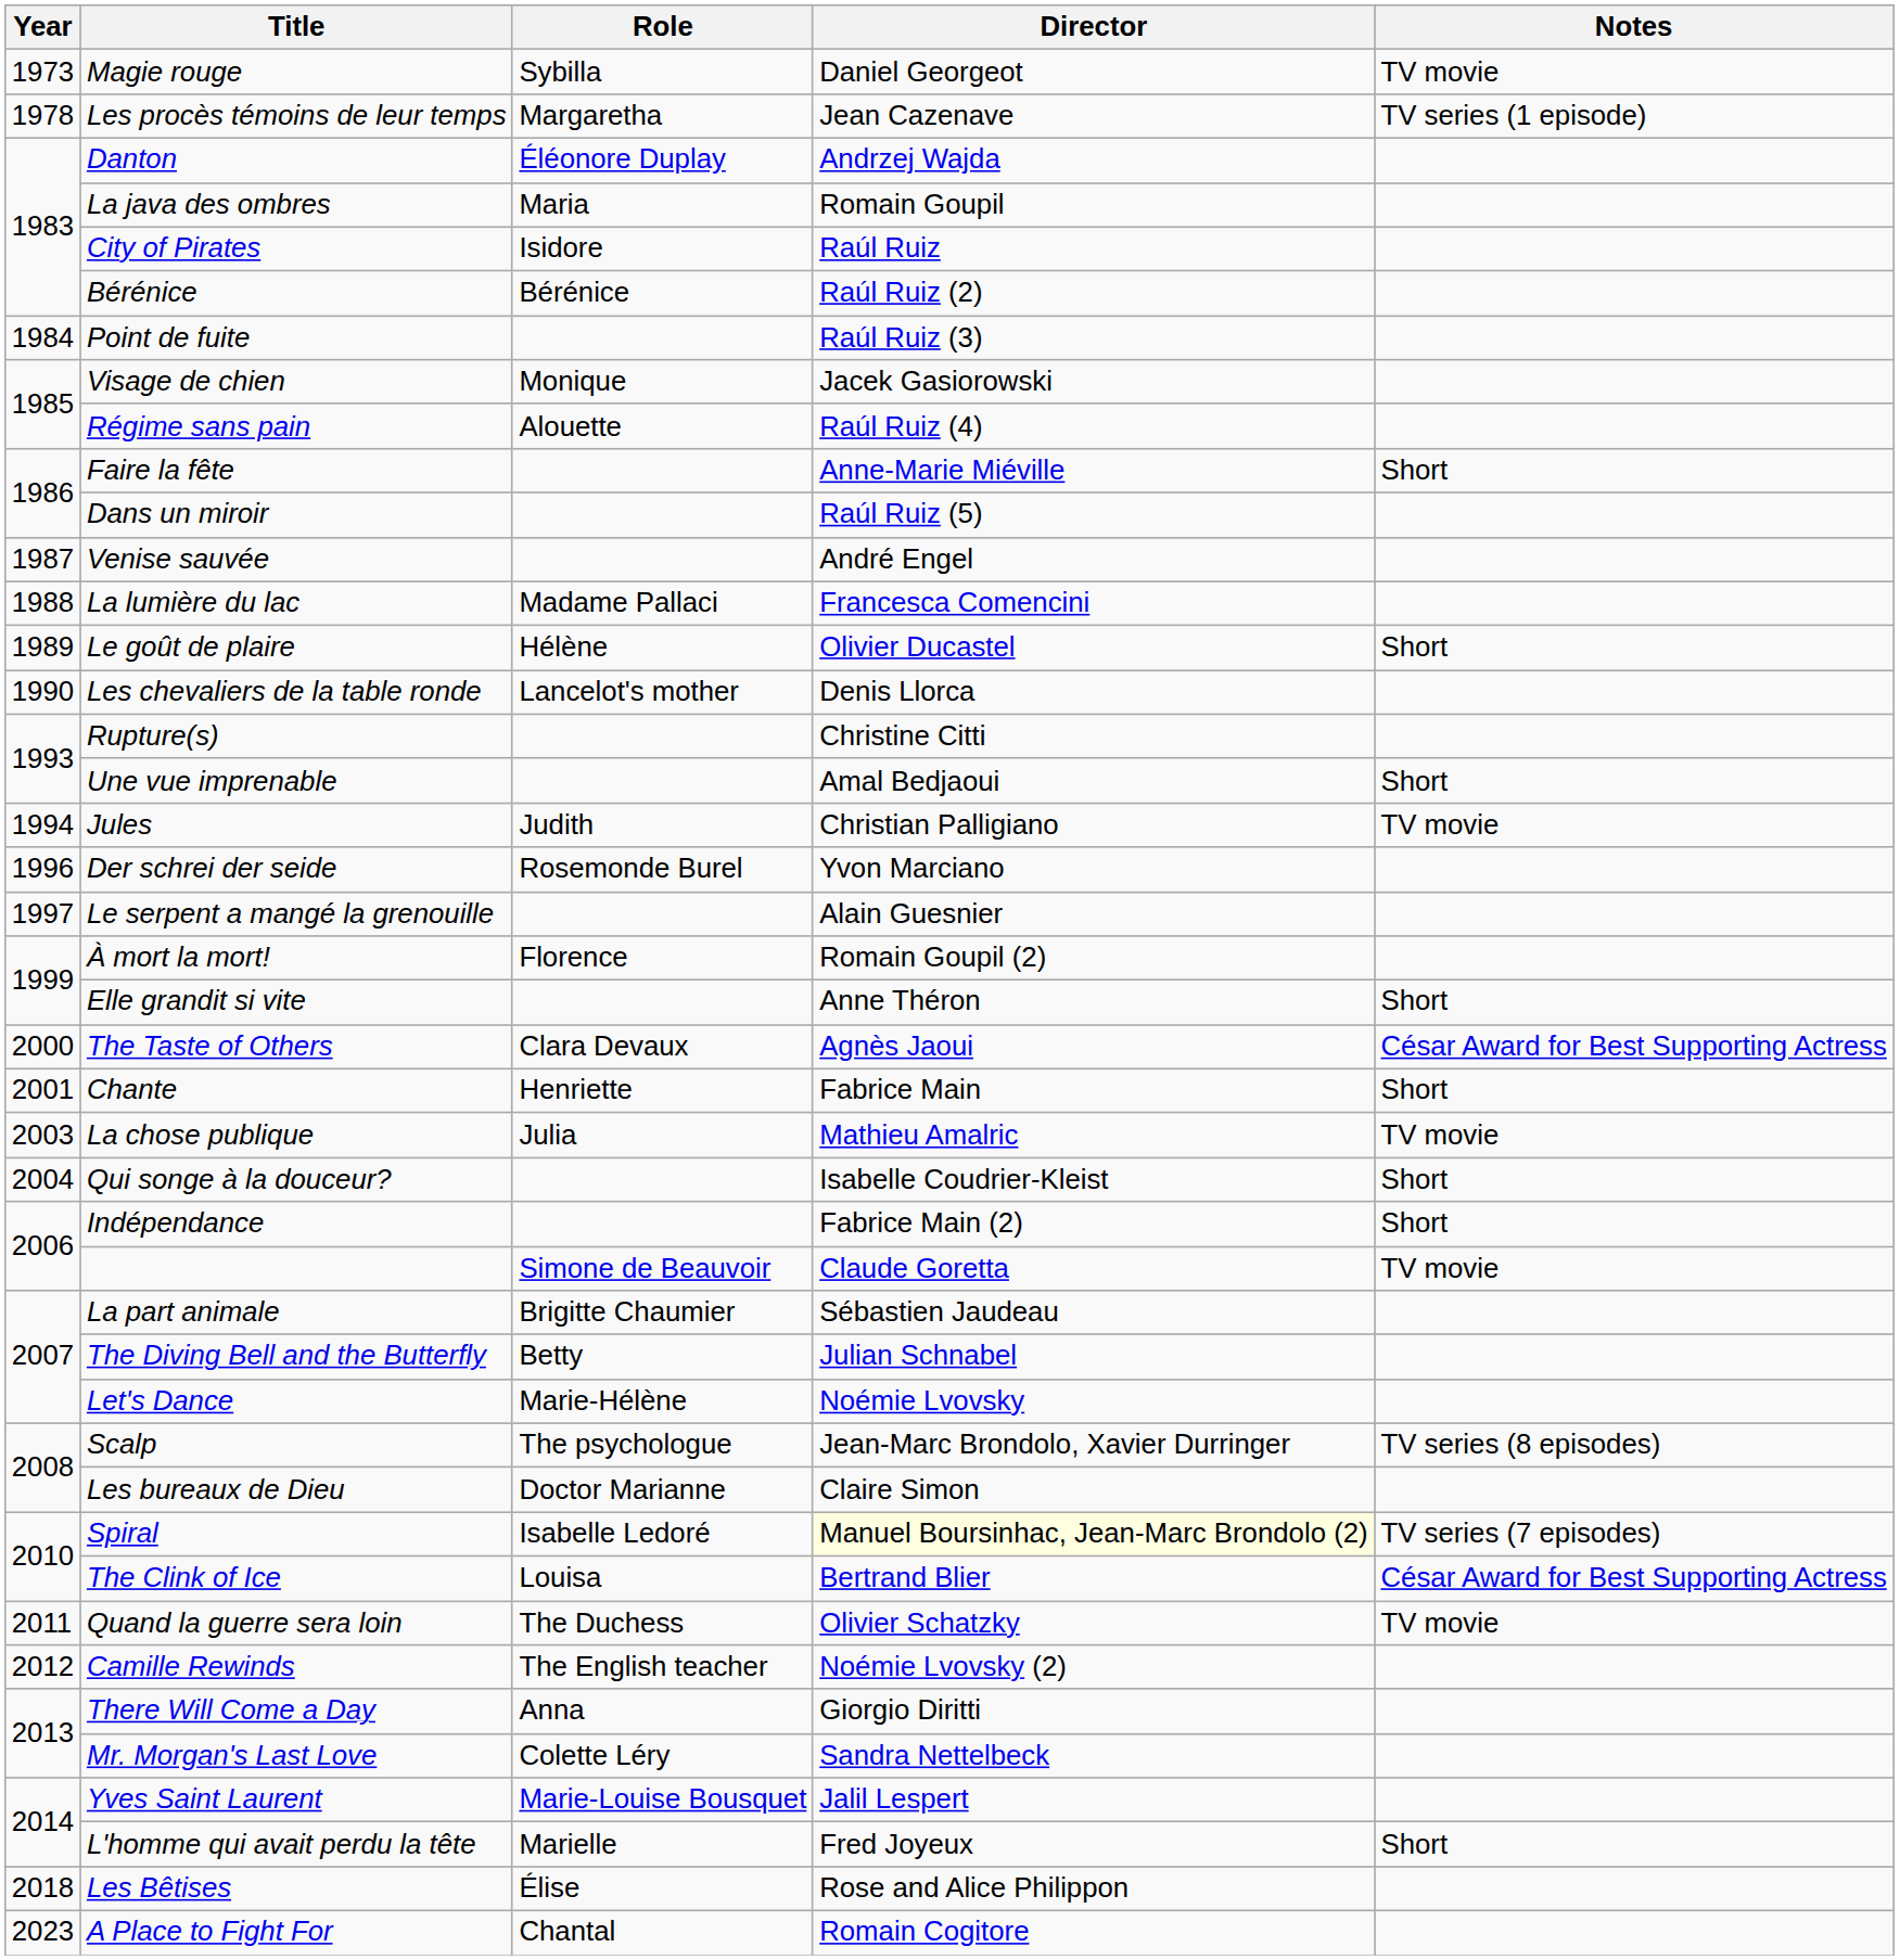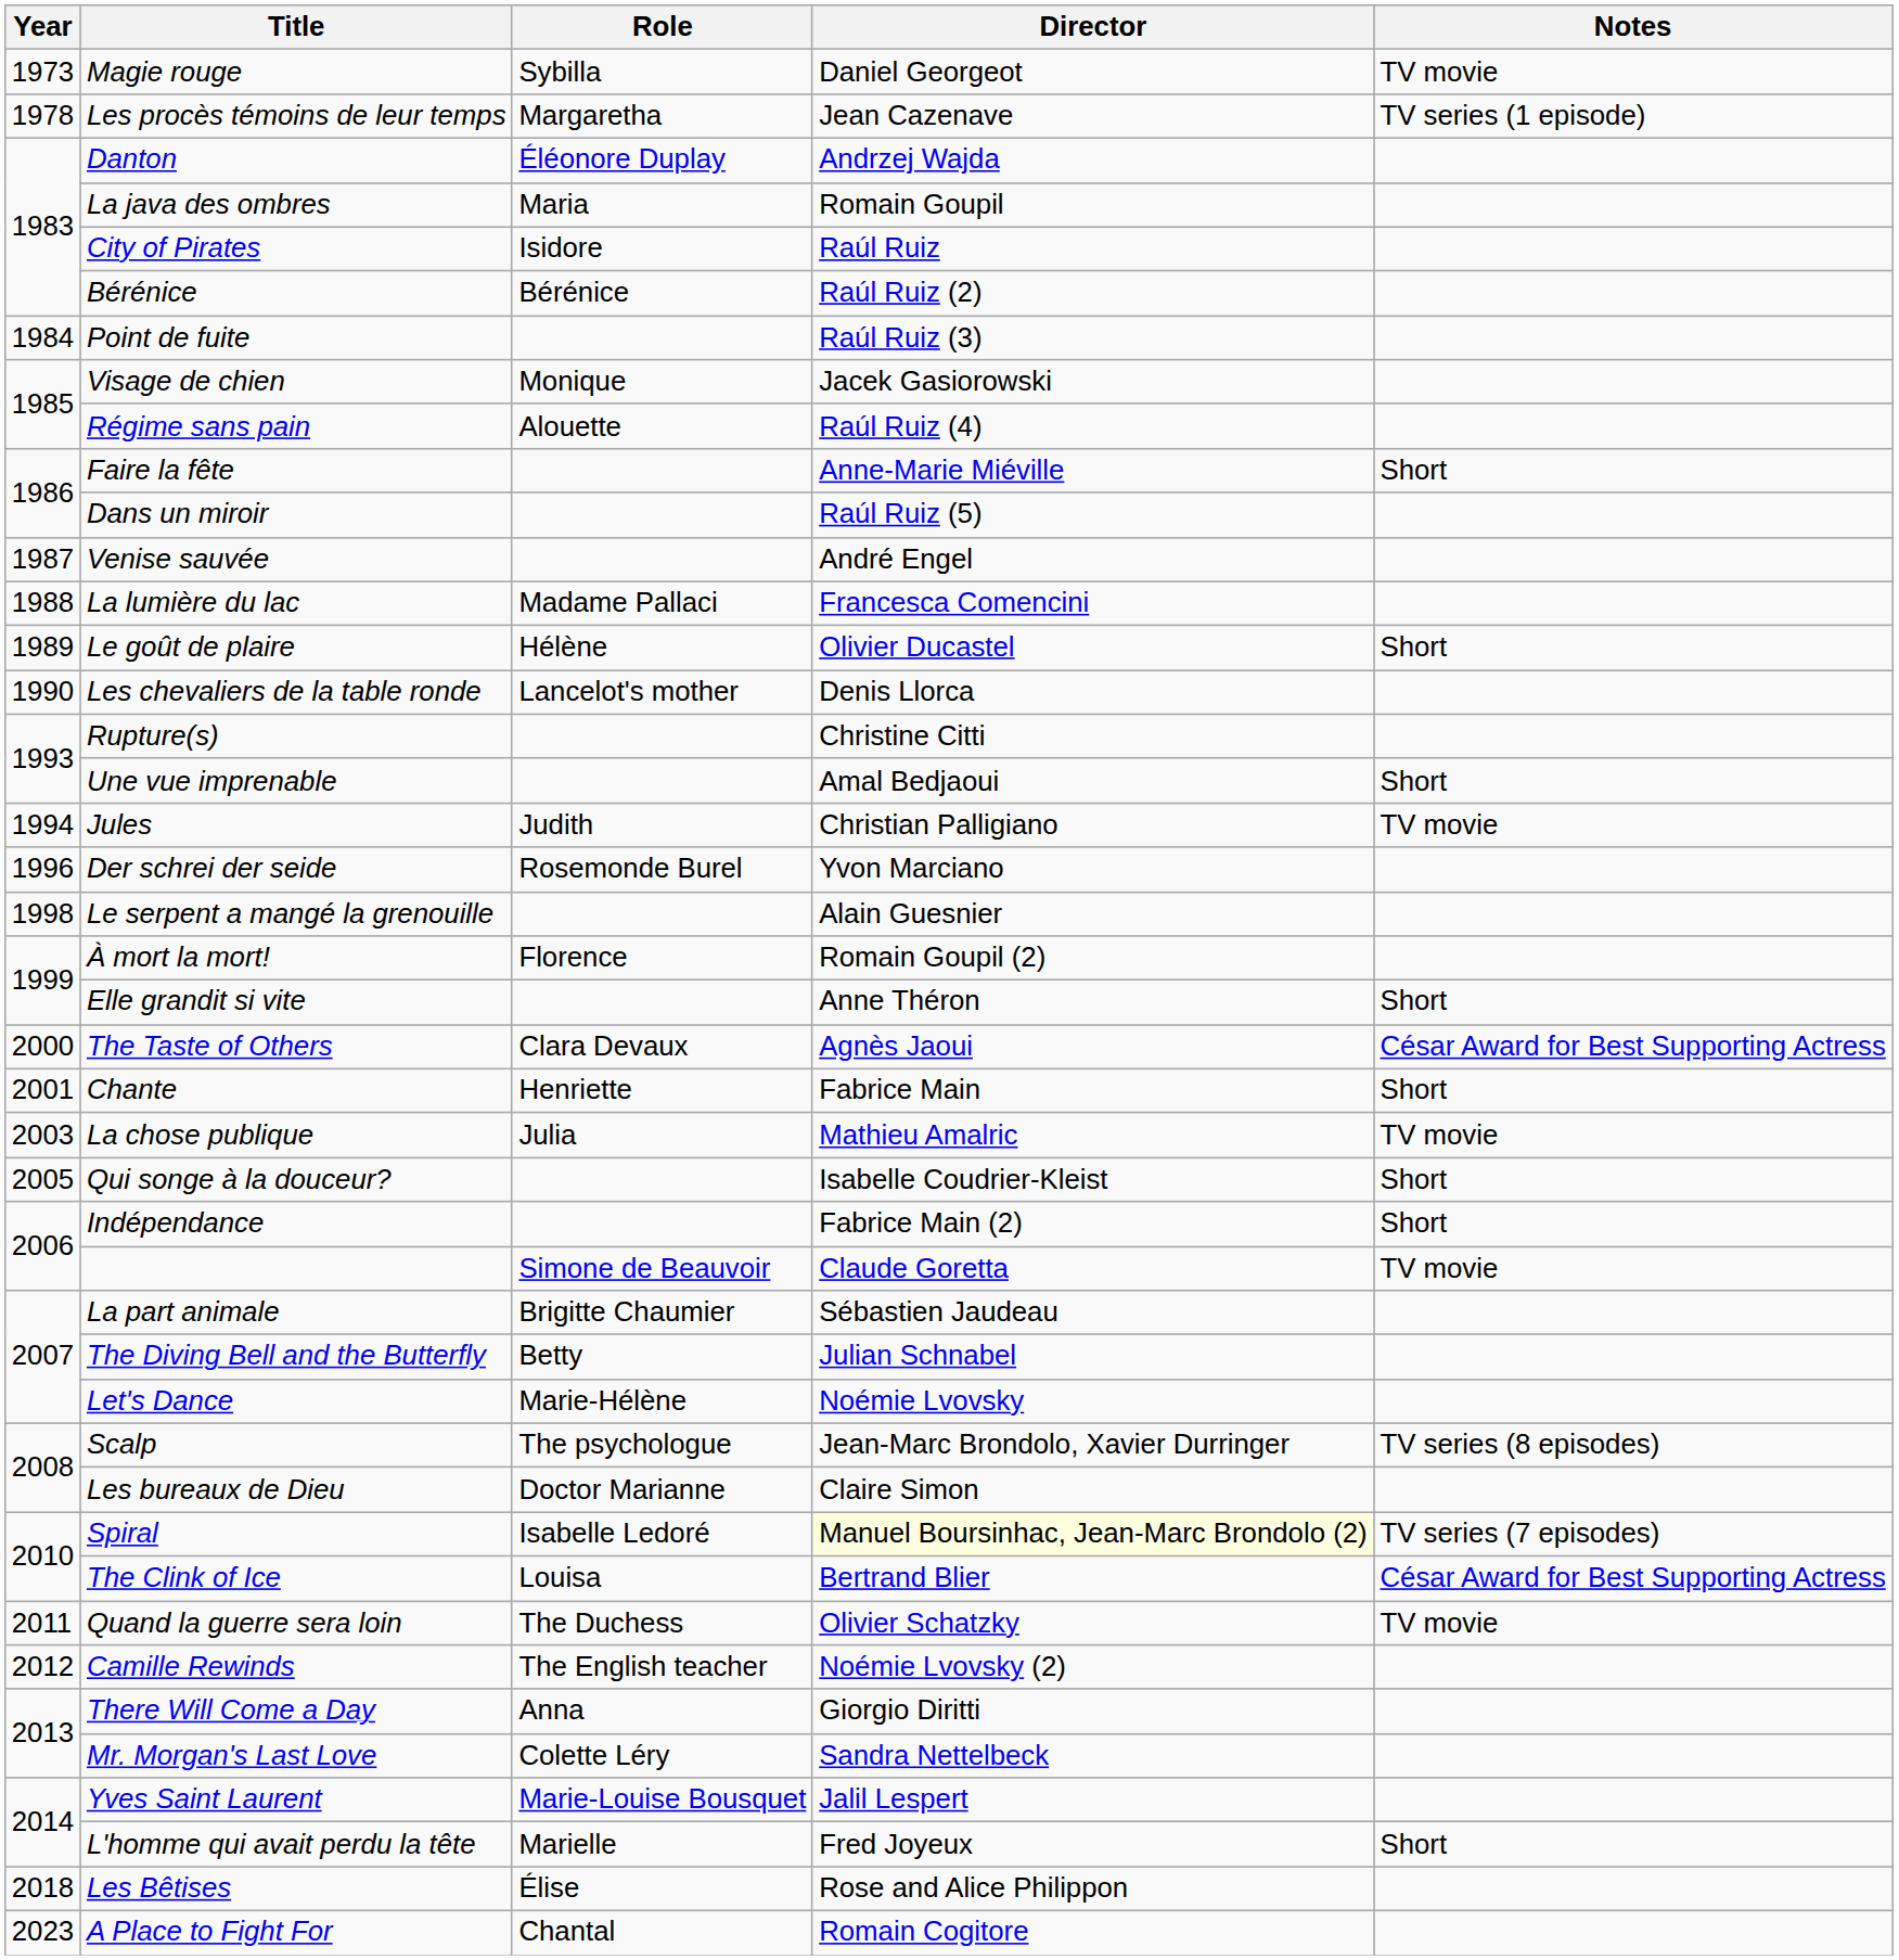 <table class="wikitable sortable">
 <tr>
 <th>Year</th>
 <th>Title</th>
 <th>Role</th>
 <th>Director</th>
 <th class="unsortable">Notes</th>
 </tr>
 <tr>
 <td rowspan=1>1973</td>
 <td><em>Magie rouge</em></td>
 <td>Sybilla</td>
 <td>Daniel Georgeot</td>
 <td>TV movie</td>
 </tr>
 <tr>
 <td rowspan=1>1978</td>
 <td><em>Les procès témoins de leur temps</em></td>
 <td>Margaretha</td>
 <td>Jean Cazenave</td>
 <td>TV series (1 episode)</td>
 </tr>
 <tr>
 <td rowspan=4>1983</td>
 <td><em><a href='#'>Danton</a></em></td>
 <td><a href='#'>Éléonore Duplay</a></td>
 <td><a href='#'>Andrzej Wajda</a></td>
 <td></td>
 </tr>
 <tr>
 <td><em>La java des ombres</em></td>
 <td>Maria</td>
 <td>Romain Goupil</td>
 <td></td>
 </tr>
 <tr>
 <td><em><a href='#'>City of Pirates</a></em></td>
 <td>Isidore</td>
 <td><a href='#'>Raúl Ruiz</a></td>
 <td></td>
 </tr>
 <tr>
 <td><em>Bérénice</em></td>
 <td>Bérénice</td>
 <td><a href='#'>Raúl Ruiz</a> (2)</td>
 <td></td>
 </tr>
 <tr>
 <td rowspan=1>1984</td>
 <td><em>Point de fuite</em></td>
 <td></td>
 <td><a href='#'>Raúl Ruiz</a> (3)</td>
 <td></td>
 </tr>
 <tr>
 <td rowspan=2>1985</td>
 <td><em>Visage de chien</em></td>
 <td>Monique</td>
 <td>Jacek Gasiorowski</td>
 <td></td>
 </tr>
 <tr>
 <td><em><a href='#'>Régime sans pain</a></em></td>
 <td>Alouette</td>
 <td><a href='#'>Raúl Ruiz</a> (4)</td>
 <td></td>
 </tr>
 <tr>
 <td rowspan=2>1986</td>
 <td><em>Faire la fête</em></td>
 <td></td>
 <td><a href='#'>Anne-Marie Miéville</a></td>
 <td>Short</td>
 </tr>
 <tr>
 <td><em>Dans un miroir</em></td>
 <td></td>
 <td><a href='#'>Raúl Ruiz</a> (5)</td>
 <td></td>
 </tr>
 <tr>
 <td rowspan=1>1987</td>
 <td><em>Venise sauvée</em></td>
 <td></td>
 <td>André Engel</td>
 <td></td>
 </tr>
 <tr>
 <td rowspan=1>1988</td>
 <td><em>La lumière du lac</em></td>
 <td>Madame Pallaci</td>
 <td><a href='#'>Francesca Comencini</a></td>
 <td></td>
 </tr>
 <tr>
 <td rowspan=1>1989</td>
 <td><em>Le goût de plaire</em></td>
 <td>Hélène</td>
 <td><a href='#'>Olivier Ducastel</a></td>
 <td>Short</td>
 </tr>
 <tr>
 <td rowspan=1>1990</td>
 <td><em>Les chevaliers de la table ronde</em></td>
 <td>Lancelot's mother</td>
 <td>Denis Llorca</td>
 <td></td>
 </tr>
 <tr>
 <td rowspan=2>1993</td>
 <td><em>Rupture(s)</em></td>
 <td></td>
 <td>Christine Citti</td>
 <td></td>
 </tr>
 <tr>
 <td><em>Une vue imprenable</em></td>
 <td></td>
 <td>Amal Bedjaoui</td>
 <td>Short</td>
 </tr>
 <tr>
 <td rowspan=1>1994</td>
 <td><em>Jules</em></td>
 <td>Judith</td>
 <td>Christian Palligiano</td>
 <td>TV movie</td>
 </tr>
 <tr>
 <td rowspan=1>1996</td>
 <td><em>Der schrei der seide</em></td>
 <td>Rosemonde Burel</td>
 <td>Yvon Marciano</td>
 <td></td>
 </tr>
 <tr>
-<td rowspan=1>1997</td>
+<td rowspan=1>1998</td>
 <td><em>Le serpent a mangé la grenouille</em></td>
 <td></td>
 <td>Alain Guesnier</td>
 <td></td>
 </tr>
 <tr>
 <td rowspan=2>1999</td>
 <td><em>À mort la mort!</em></td>
 <td>Florence</td>
 <td>Romain Goupil (2)</td>
 <td></td>
 </tr>
 <tr>
 <td><em>Elle grandit si vite</em></td>
 <td></td>
 <td>Anne Théron</td>
 <td>Short</td>
 </tr>
 <tr>
 <td rowspan=1>2000</td>
 <td><em><a href='#'>The Taste of Others</a></em></td>
 <td>Clara Devaux</td>
 <td><a href='#'>Agnès Jaoui</a></td>
 <td><a href='#'>César Award for Best Supporting Actress</a></td>
 </tr>
 <tr>
 <td rowspan=1>2001</td>
 <td><em>Chante</em></td>
 <td>Henriette</td>
 <td>Fabrice Main</td>
 <td>Short</td>
 </tr>
 <tr>
 <td rowspan=1>2003</td>
 <td><em>La chose publique</em></td>
 <td>Julia</td>
 <td><a href='#'>Mathieu Amalric</a></td>
 <td>TV movie</td>
 </tr>
 <tr>
-<td rowspan=1>2004</td>
+<td rowspan=1>2005</td>
 <td><em>Qui songe à la douceur?</em></td>
 <td></td>
 <td>Isabelle Coudrier-Kleist</td>
 <td>Short</td>
 </tr>
 <tr>
 <td rowspan=2>2006</td>
 <td><em>Indépendance</em></td>
 <td></td>
 <td>Fabrice Main (2)</td>
 <td>Short</td>
 </tr>
 <tr>
 <td><em></em></td>
 <td><a href='#'>Simone de Beauvoir</a></td>
 <td><a href='#'>Claude Goretta</a></td>
 <td>TV movie</td>
 </tr>
 <tr>
 <td rowspan=3>2007</td>
 <td><em>La part animale</em></td>
 <td>Brigitte Chaumier</td>
 <td>Sébastien Jaudeau</td>
 <td></td>
 </tr>
 <tr>
 <td><em><a href='#'>The Diving Bell and the Butterfly</a></em></td>
 <td>Betty</td>
 <td><a href='#'>Julian Schnabel</a></td>
 <td></td>
 </tr>
 <tr>
 <td><em><a href='#'>Let's Dance</a></em></td>
 <td>Marie-Hélène</td>
 <td><a href='#'>Noémie Lvovsky</a></td>
 <td></td>
 </tr>
 <tr>
 <td rowspan=2>2008</td>
 <td><em>Scalp</em></td>
 <td>The psychologue</td>
 <td>Jean-Marc Brondolo, Xavier Durringer</td>
 <td>TV series (8 episodes)</td>
 </tr>
 <tr>
 <td><em>Les bureaux de Dieu</em></td>
 <td>Doctor Marianne</td>
 <td>Claire Simon</td>
 <td></td>
 </tr>
 <tr>
 <td rowspan=2>2010</td>
 <td><em><a href='#'>Spiral</a></em></td>
 <td>Isabelle Ledoré</td>
 <td style="background: lightyellow;">Manuel Boursinhac, Jean-Marc Brondolo (2)</td>
 <td>TV series (7 episodes)</td>
 </tr>
 <tr>
 <td><em><a href='#'>The Clink of Ice</a></em></td>
 <td>Louisa</td>
 <td><a href='#'>Bertrand Blier</a></td>
 <td><a href='#'>César Award for Best Supporting Actress</a></td>
 </tr>
 <tr>
 <td rowspan=1>2011</td>
 <td><em>Quand la guerre sera loin</em></td>
 <td>The Duchess</td>
 <td><a href='#'>Olivier Schatzky</a></td>
 <td>TV movie</td>
 </tr>
 <tr>
 <td rowspan=1>2012</td>
 <td><em><a href='#'>Camille Rewinds</a></em></td>
 <td>The English teacher</td>
 <td><a href='#'>Noémie Lvovsky</a> (2)</td>
 <td></td>
 </tr>
 <tr>
 <td rowspan=2>2013</td>
 <td><em><a href='#'>There Will Come a Day</a></em></td>
 <td>Anna</td>
 <td>Giorgio Diritti</td>
 <td></td>
 </tr>
 <tr>
 <td><em><a href='#'>Mr. Morgan's Last Love</a></em></td>
 <td>Colette Léry</td>
 <td><a href='#'>Sandra Nettelbeck</a></td>
 <td></td>
 </tr>
 <tr>
 <td rowspan=2>2014</td>
 <td><em><a href='#'>Yves Saint Laurent</a></em></td>
 <td><a href='#'>Marie-Louise Bousquet</a></td>
 <td><a href='#'>Jalil Lespert</a></td>
 <td></td>
 </tr>
 <tr>
 <td><em>L'homme qui avait perdu la tête</em></td>
 <td>Marielle</td>
 <td>Fred Joyeux</td>
 <td>Short</td>
 </tr>
 <tr>
 <td rowspan=1>2018</td>
 <td><em><a href='#'>Les Bêtises</a></em></td>
 <td>Élise</td>
 <td>Rose and Alice Philippon</td>
 <td></td>
 </tr>
 <tr>
 <td>2023</td>
 <td><em><a href='#'>A Place to Fight For</a></em></td>
 <td>Chantal</td>
 <td><a href='#'>Romain Cogitore</a></td>
 <td></td>
 </tr>
 </table>
